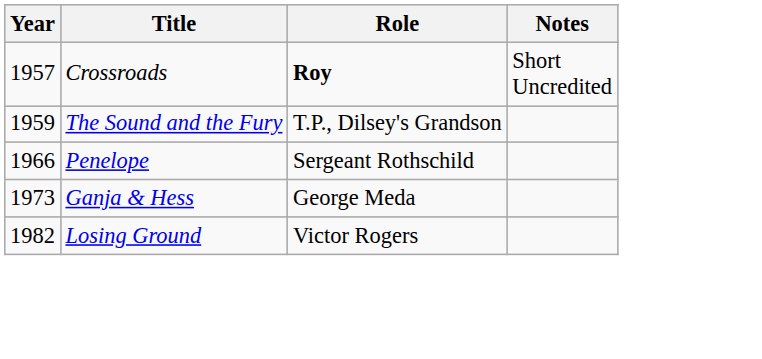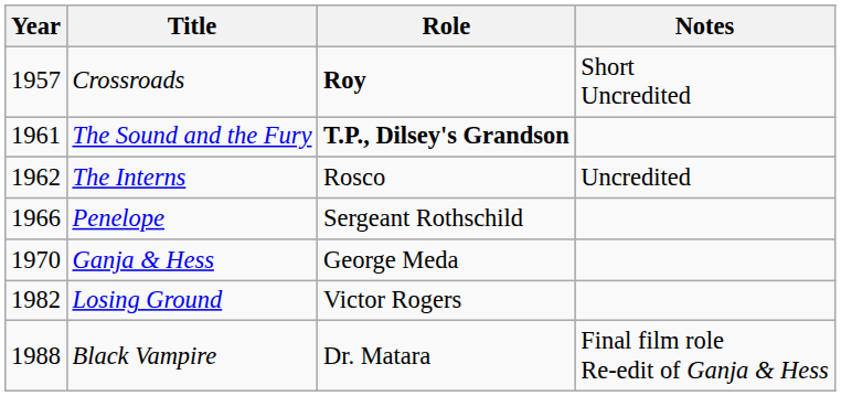 <table class="wikitable" style="font-size: 90%;">
 <tr>
 <th>Year</th>
 <th>Title</th>
 <th>Role</th>
 <th>Notes</th>
 </tr>
 <tr>
 <td>1957</td>
 <td><em>Crossroads</em></td>
 <td><strong>Roy</strong></td>
 <td>Short<br>Uncredited</td>
 </tr>
 <tr>
-<td>1959</td>
+<td>1961</td>
 <td><em><a href='#'>The Sound and the Fury</a></em></td>
-<td>T.P., Dilsey's Grandson</td>
+<td><strong>T.P., Dilsey's Grandson</strong></td>
 <td></td>
+</tr>
+<tr>
+<td>1962</td>
+<td><em><a href='#'>The Interns</a></em></td>
+<td>Rosco</td>
+<td>Uncredited</td>
 </tr>
 <tr>
 <td>1966</td>
 <td><em><a href='#'>Penelope</a></em></td>
 <td>Sergeant Rothschild</td>
 <td></td>
 </tr>
 <tr>
-<td>1973</td>
+<td>1970</td>
 <td><em><a href='#'>Ganja & Hess</a></em></td>
 <td>George Meda</td>
 <td></td>
 </tr>
 <tr>
 <td>1982</td>
 <td><em><a href='#'>Losing Ground</a></em></td>
 <td>Victor Rogers</td>
 <td></td>
 </tr>
+<tr>
+<td>1988</td>
+<td><em>Black Vampire</em></td>
+<td>Dr. Matara</td>
+<td>Final film role<br>Re-edit of <em>Ganja & Hess</em></td>
+</tr>
 </table>
